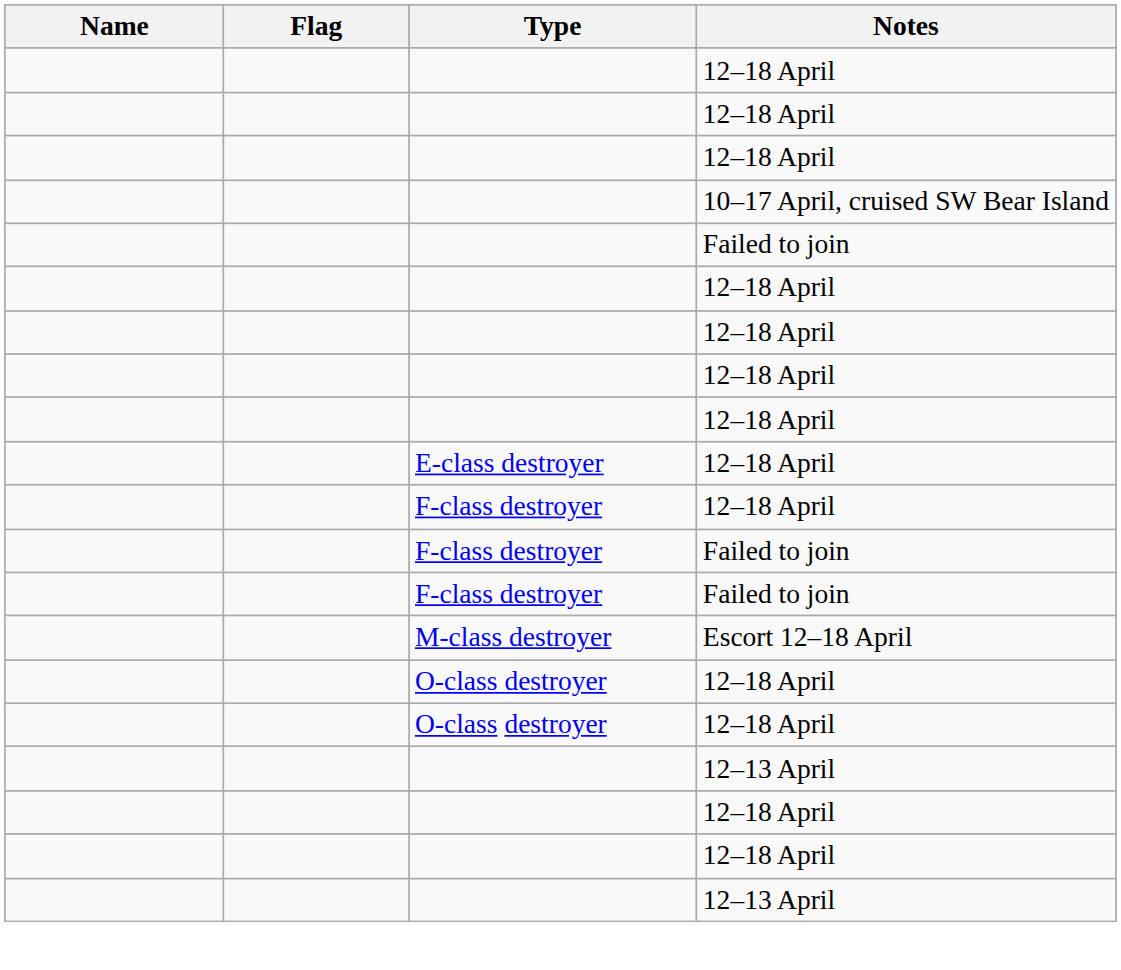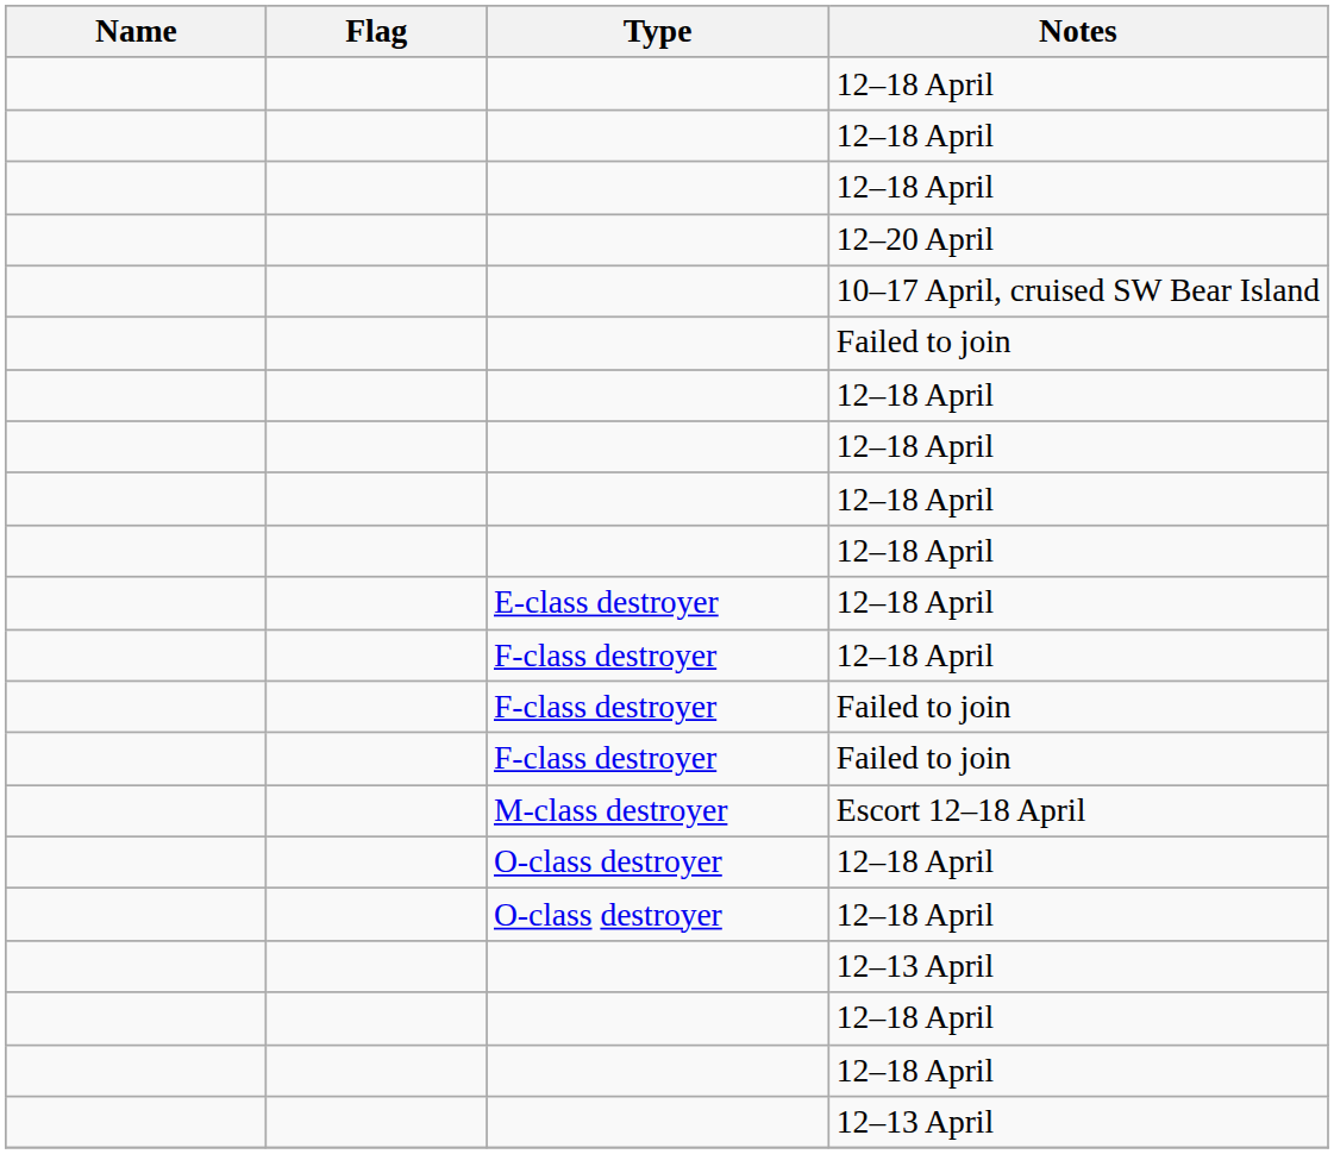 <table class="wikitable sortable">
 <tr>
 <th scope="col" width="120px">Name</th>
 <th scope="col" width="100px">Flag</th>
 <th scope="col" width="160px">Type</th>
 <th>Notes</th>
 </tr>
 <tr>
 <td align="left"></td>
 <td align="left"></td>
 <td align="left"></td>
 <td align="left">12–18 April</td>
 </tr>
 <tr>
 <td align="left"></td>
 <td align="left"></td>
 <td align="left"></td>
 <td align="left">12–18 April</td>
 </tr>
 <tr>
 <td align="left"></td>
 <td align="left"></td>
 <td align="left"></td>
 <td align="left">12–18 April</td>
+</tr>
+<tr>
+<td align="left"></td>
+<td align="left"></td>
+<td align="left"></td>
+<td align="left">12–20 April</td>
 </tr>
 <tr>
 <td align="left"></td>
 <td align="left"></td>
 <td align="left"></td>
 <td align="left">10–17 April, cruised SW Bear Island</td>
 </tr>
 <tr>
 <td align="left"></td>
 <td align="left"></td>
 <td align="left"></td>
 <td align="left">Failed to join</td>
 </tr>
 <tr>
 <td align="left"></td>
 <td align="left"></td>
 <td align="left"></td>
 <td align="left">12–18 April</td>
 </tr>
 <tr>
 <td align="left"></td>
 <td align="left"></td>
 <td align="left"></td>
 <td align="left">12–18 April</td>
 </tr>
 <tr>
 <td align="left"></td>
 <td align="left"></td>
 <td align="left"></td>
 <td align="left">12–18 April</td>
 </tr>
 <tr>
 <td align="left"></td>
 <td align="left"></td>
 <td align="left"></td>
 <td align="left">12–18 April</td>
 </tr>
 <tr>
 <td align="left"></td>
 <td align="left"></td>
 <td align="left"><a href='#'>E-class destroyer</a></td>
 <td align="left">12–18 April</td>
 </tr>
 <tr>
 <td align="left"></td>
 <td align="left"></td>
 <td align="left"><a href='#'>F-class destroyer</a></td>
 <td align="left">12–18 April</td>
 </tr>
 <tr>
 <td align="left"></td>
 <td align="left"></td>
 <td align="left"><a href='#'>F-class destroyer</a></td>
 <td align="left">Failed to join</td>
 </tr>
 <tr>
 <td align="left"></td>
 <td align="left"></td>
 <td align="left"><a href='#'>F-class destroyer</a></td>
 <td align="left">Failed to join</td>
 </tr>
 <tr>
 <td align="left"></td>
 <td align="left"></td>
 <td align="left"><a href='#'>M-class destroyer</a></td>
 <td align="left">Escort 12–18 April</td>
 </tr>
 <tr>
 <td align="left"></td>
 <td align="left"></td>
 <td align="left"><a href='#'>O-class destroyer</a></td>
 <td align="left">12–18 April</td>
 </tr>
 <tr>
 <td align="left"></td>
 <td align="left"></td>
 <td align="left"><a href='#'>O-class</a> <a href='#'>destroyer</a></td>
 <td align="left">12–18 April</td>
 </tr>
 <tr>
 <td align="left"></td>
 <td align="left"></td>
 <td align="left"></td>
 <td align="left">12–13 April</td>
 </tr>
 <tr>
 <td align="left"></td>
 <td align="left"></td>
 <td align="left"></td>
 <td align="left">12–18 April</td>
 </tr>
 <tr>
 <td align="left"></td>
 <td align="left"></td>
 <td align="left"></td>
 <td align="left">12–18 April</td>
 </tr>
 <tr>
 <td align="left"></td>
 <td align="left"></td>
 <td align="left"></td>
 <td align="left">12–13 April</td>
 </tr>
 <tr>
 </tr>
 </table>
